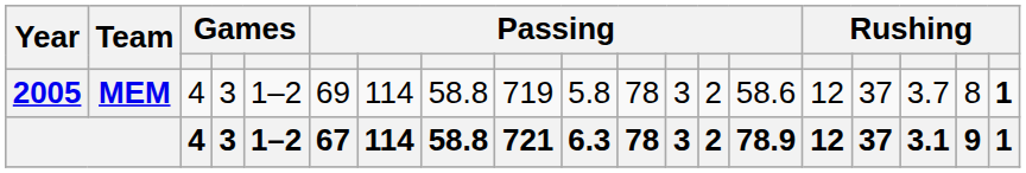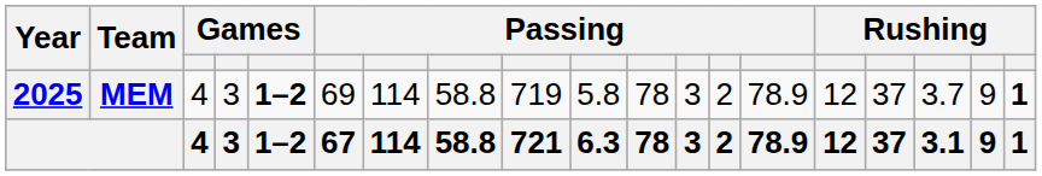 <table class="wikitable" style="text-align:center;">
 <tr>
 <th rowspan="2">Year</th>
 <th rowspan="2">Team</th>
 <th colspan="3">Games</th>
 <th colspan="9">Passing</th>
 <th colspan="5">Rushing</th>
 </tr>
 <tr>
 <th></th>
 <th></th>
 <th></th>
 <th></th>
 <th></th>
 <th></th>
 <th></th>
 <th></th>
 <th></th>
 <th></th>
 <th></th>
 <th></th>
 <th></th>
 <th></th>
 <th></th>
 <th></th>
 <th></th>
 </tr>
 <tr>
-<th><a href='#'>2005</a></th>
+<th><a href='#'>2025</a></th>
 <th><a href='#'>MEM</a></th>
 <td>4</td>
 <td>3</td>
-<td>1–2</td>
+<td><strong>1–2</strong></td>
 <td>69</td>
 <td>114</td>
 <td>58.8</td>
 <td>719</td>
 <td>5.8</td>
 <td>78</td>
 <td>3</td>
 <td>2</td>
-<td>58.6</td>
+<td>78.9</td>
 <td>12</td>
 <td>37</td>
 <td>3.7</td>
-<td>8</td>
+<td>9</td>
 <td><strong>1</strong></td>
 </tr>
 <tr>
 <th colspan="2"></th>
 <th>4</th>
 <th>3</th>
 <th>1–2</th>
 <th>67</th>
 <th>114</th>
 <th>58.8</th>
 <th>721</th>
 <th>6.3</th>
 <th>78</th>
 <th>3</th>
 <th>2</th>
 <th>78.9</th>
 <th>12</th>
 <th>37</th>
 <th>3.1</th>
 <th>9</th>
 <th>1</th>
 </tr>
 </table>
